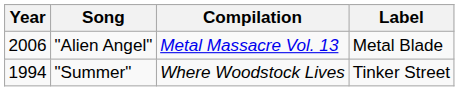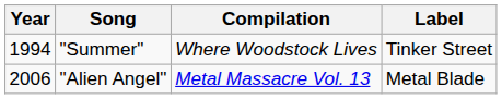 <table class="wikitable">
 <tr>
 <th>Year</th>
 <th>Song</th>
 <th>Compilation</th>
 <th>Label</th>
 </tr>
 <tr>
+<td>1994</td>
+<td>"Summer"</td>
+<td><em>Where Woodstock Lives</em></td>
+<td>Tinker Street</td>
+</tr>
+<tr>
 <td>2006</td>
 <td>"Alien Angel"</td>
 <td><em><a href='#'>Metal Massacre Vol. 13</a></em></td>
 <td>Metal Blade</td>
 </tr>
-<tr>
-<td>1994</td>
-<td>"Summer"</td>
-<td><em>Where Woodstock Lives</em></td>
-<td>Tinker Street</td>
-</tr>
 </table>
